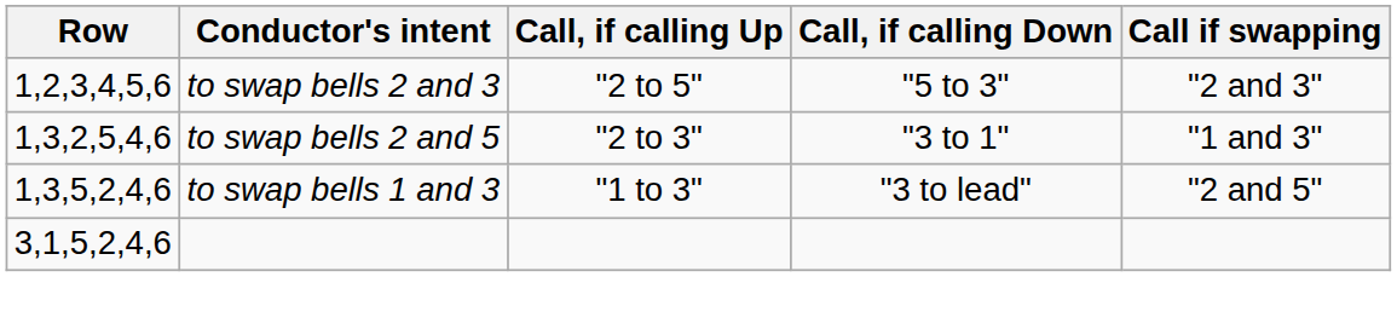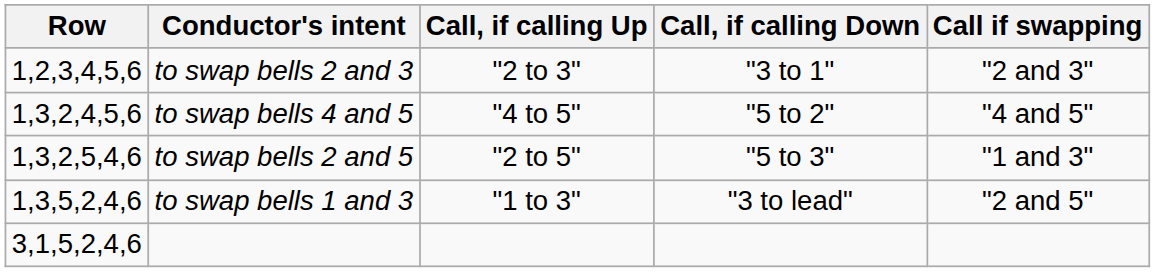 <table class="wikitable" style="margin-left: 5em">
 <tr>
 <th>Row</th>
 <th>Conductor's intent</th>
 <th>Call, if calling Up</th>
 <th>Call, if calling Down</th>
 <th>Call if swapping</th>
 </tr>
 <tr>
 <td style="text-align:center;">1,<span>2</span>,<span>3</span>,4,5,6</td>
 <td><em>to swap bells 2 and 3</em></td>
-<td style="text-align:center;">"2 to 5"</td>
-<td style="text-align:center;">"5 to 3"</td>
+<td style="text-align:center;">"2 to 3"</td>
+<td style="text-align:center;">"3 to 1"</td>
 <td style="text-align:center;">"2 and 3"</td>
+</tr>
+<tr>
+<td style="text-align:center;">1,3,2,<span>4,5</span>,6</td>
+<td><em>to swap bells 4 and 5</em></td>
+<td style="text-align:center;">"4 to 5"</td>
+<td style="text-align:center;">"5 to 2"</td>
+<td style="text-align:center;">"4 and 5"</td>
 </tr>
 <tr>
 <td style="text-align:center;">1,3,<span>2,5</span>,4,6</td>
 <td><em>to swap bells 2 and 5</em></td>
-<td style="text-align:center;">"2 to 3"</td>
-<td style="text-align:center;">"3 to 1"</td>
+<td style="text-align:center;">"2 to 5"</td>
+<td style="text-align:center;">"5 to 3"</td>
 <td style="text-align:center;">"1 and 3"</td>
 </tr>
 <tr>
 <td style="text-align:center;"><span>1,3</span>,5,2,4,6</td>
 <td><em>to swap bells 1 and 3</em></td>
 <td style="text-align:center;">"1 to 3"</td>
 <td style="text-align:center;">"3 to lead"</td>
 <td style="text-align:center;">"2 and 5"</td>
 </tr>
 <tr>
 <td style="text-align:center;">3,1,5,2,4,6</td>
 <td></td>
 <td></td>
 <td></td>
 </tr>
 </table>
